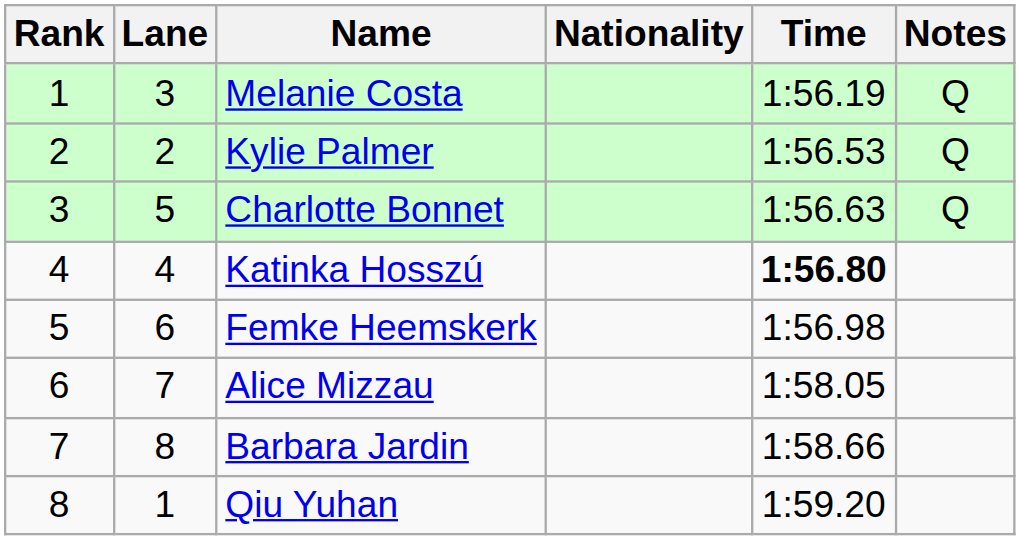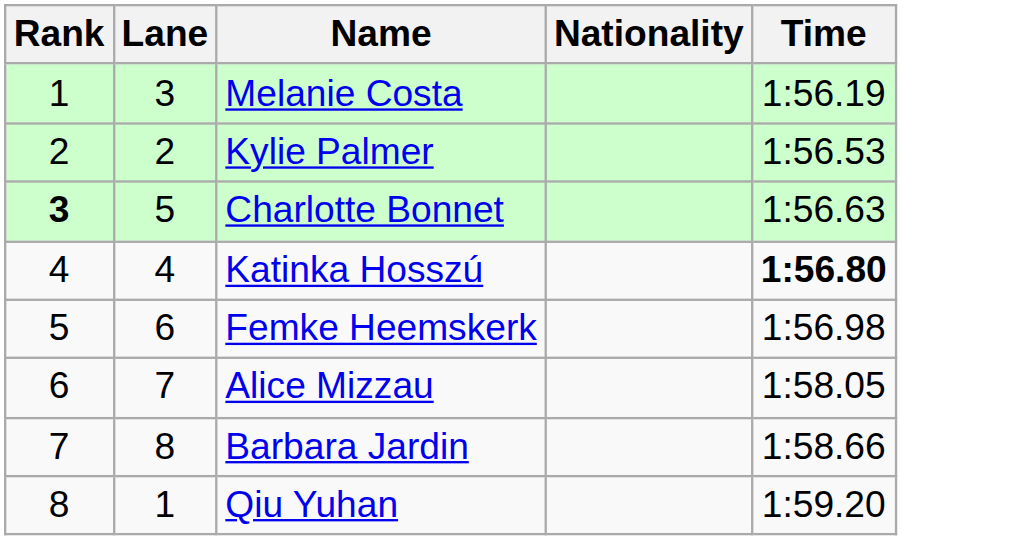 <table class="wikitable sortable" style="text-align:center">
 <tr>
 <th>Rank</th>
 <th>Lane</th>
 <th>Name</th>
 <th>Nationality</th>
 <th>Time</th>
-<th>Notes</th>
 </tr>
 <tr bgcolor=ccffcc>
 <td>1</td>
 <td>3</td>
 <td align=left><a href='#'>Melanie Costa</a></td>
 <td align=left></td>
 <td>1:56.19</td>
-<td>Q</td>
 </tr>
 <tr bgcolor=ccffcc>
 <td>2</td>
 <td>2</td>
 <td align=left><a href='#'>Kylie Palmer</a></td>
 <td align=left></td>
 <td>1:56.53</td>
-<td>Q</td>
 </tr>
 <tr bgcolor=ccffcc>
-<td>3</td>
+<td><strong>3</strong></td>
 <td>5</td>
 <td align=left><a href='#'>Charlotte Bonnet</a></td>
 <td align=left></td>
 <td>1:56.63</td>
-<td>Q</td>
 </tr>
 <tr>
 <td>4</td>
 <td>4</td>
 <td align=left><a href='#'>Katinka Hosszú</a></td>
 <td align=left></td>
 <td><strong>1:56.80</strong></td>
-<td></td>
 </tr>
 <tr>
 <td>5</td>
 <td>6</td>
 <td align=left><a href='#'>Femke Heemskerk</a></td>
 <td align=left></td>
 <td>1:56.98</td>
-<td></td>
 </tr>
 <tr>
 <td>6</td>
 <td>7</td>
 <td align=left><a href='#'>Alice Mizzau</a></td>
 <td align=left></td>
 <td>1:58.05</td>
-<td></td>
 </tr>
 <tr>
 <td>7</td>
 <td>8</td>
 <td align=left><a href='#'>Barbara Jardin</a></td>
 <td align=left></td>
 <td>1:58.66</td>
-<td></td>
 </tr>
 <tr>
 <td>8</td>
 <td>1</td>
 <td align=left><a href='#'>Qiu Yuhan</a></td>
 <td align=left></td>
 <td>1:59.20</td>
-<td></td>
 </tr>
 </table>
